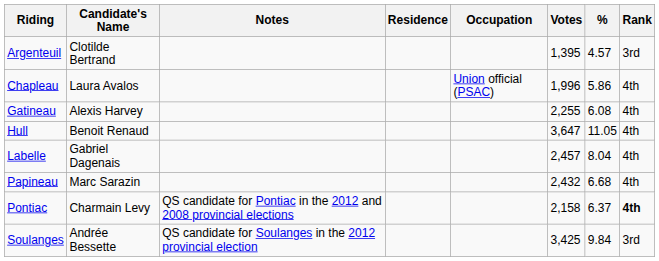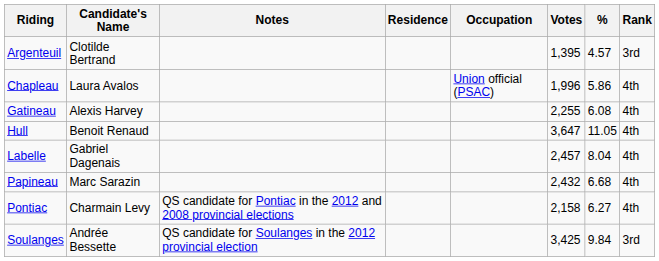 <table class="wikitable sortable">
 <tr>
 <th>Riding<br></th>
 <th>Candidate's Name</th>
 <th>Notes</th>
 <th>Residence</th>
 <th>Occupation</th>
 <th>Votes</th>
 <th>%</th>
 <th>Rank</th>
 </tr>
 <tr>
 <td><a href='#'>Argenteuil</a></td>
 <td>Clotilde Bertrand</td>
 <td></td>
 <td></td>
 <td></td>
 <td>1,395</td>
 <td>4.57</td>
 <td>3rd</td>
 </tr>
 <tr>
 <td><a href='#'>Chapleau</a></td>
 <td>Laura Avalos</td>
 <td></td>
 <td></td>
 <td><a href='#'>Union</a> official (<a href='#'>PSAC</a>)</td>
 <td>1,996</td>
 <td>5.86</td>
 <td>4th</td>
 </tr>
 <tr>
 <td><a href='#'>Gatineau</a></td>
 <td>Alexis Harvey</td>
 <td></td>
 <td></td>
 <td></td>
 <td>2,255</td>
 <td>6.08</td>
 <td>4th</td>
 </tr>
 <tr>
 <td><a href='#'>Hull</a></td>
 <td>Benoit Renaud</td>
 <td></td>
 <td></td>
 <td></td>
 <td>3,647</td>
 <td>11.05</td>
 <td>4th</td>
 </tr>
 <tr>
 <td><a href='#'>Labelle</a></td>
 <td>Gabriel Dagenais</td>
 <td></td>
 <td></td>
 <td></td>
 <td>2,457</td>
 <td>8.04</td>
 <td>4th</td>
 </tr>
 <tr>
 <td><a href='#'>Papineau</a></td>
 <td>Marc Sarazin</td>
 <td></td>
 <td></td>
 <td></td>
 <td>2,432</td>
 <td>6.68</td>
 <td>4th</td>
 </tr>
 <tr>
 <td><a href='#'>Pontiac</a></td>
 <td>Charmain Levy</td>
 <td>QS candidate for <a href='#'>Pontiac</a> in the <a href='#'>2012</a> and <a href='#'>2008 provincial elections</a></td>
 <td></td>
 <td></td>
 <td>2,158</td>
-<td>6.37</td>
-<td><strong>4th</strong></td>
+<td>6.27</td>
+<td>4th</td>
 </tr>
 <tr>
 <td><a href='#'>Soulanges</a></td>
 <td>Andrée Bessette</td>
 <td>QS candidate for <a href='#'>Soulanges</a> in the <a href='#'>2012 provincial election</a></td>
 <td></td>
 <td></td>
 <td>3,425</td>
 <td>9.84</td>
 <td>3rd</td>
 </tr>
 </table>
